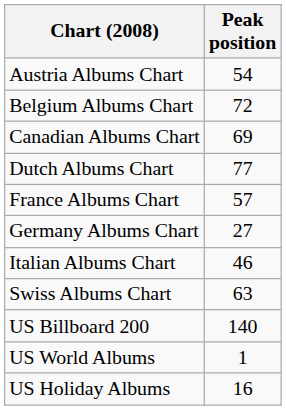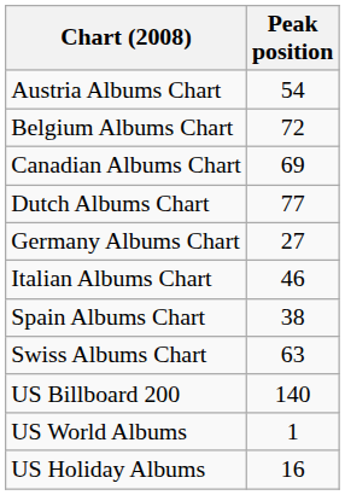 <table class="wikitable sortable">
 <tr>
 <th>Chart (2008)</th>
 <th>Peak<br>position</th>
 </tr>
 <tr>
 <td>Austria Albums Chart</td>
 <td align="center">54</td>
 </tr>
 <tr>
 <td>Belgium Albums Chart</td>
 <td align="center">72</td>
 </tr>
 <tr>
 <td>Canadian Albums Chart</td>
 <td align="center">69</td>
 </tr>
 <tr>
 <td>Dutch Albums Chart</td>
 <td align="center">77</td>
 </tr>
 <tr>
-<td>France Albums Chart</td>
-<td align="center">57</td>
-</tr>
-<tr>
 <td>Germany Albums Chart</td>
 <td align="center">27</td>
 </tr>
 <tr>
 <td>Italian Albums Chart</td>
 <td align="center">46</td>
+</tr>
+<tr>
+<td>Spain Albums Chart</td>
+<td align="center">38</td>
 </tr>
 <tr>
 <td>Swiss Albums Chart</td>
 <td align="center">63</td>
 </tr>
 <tr>
 <td>US Billboard 200</td>
 <td align="center">140</td>
 </tr>
 <tr>
 <td>US World Albums</td>
 <td align="center">1</td>
 </tr>
 <tr>
 <td>US Holiday Albums</td>
 <td align="center">16</td>
 </tr>
 </table>
